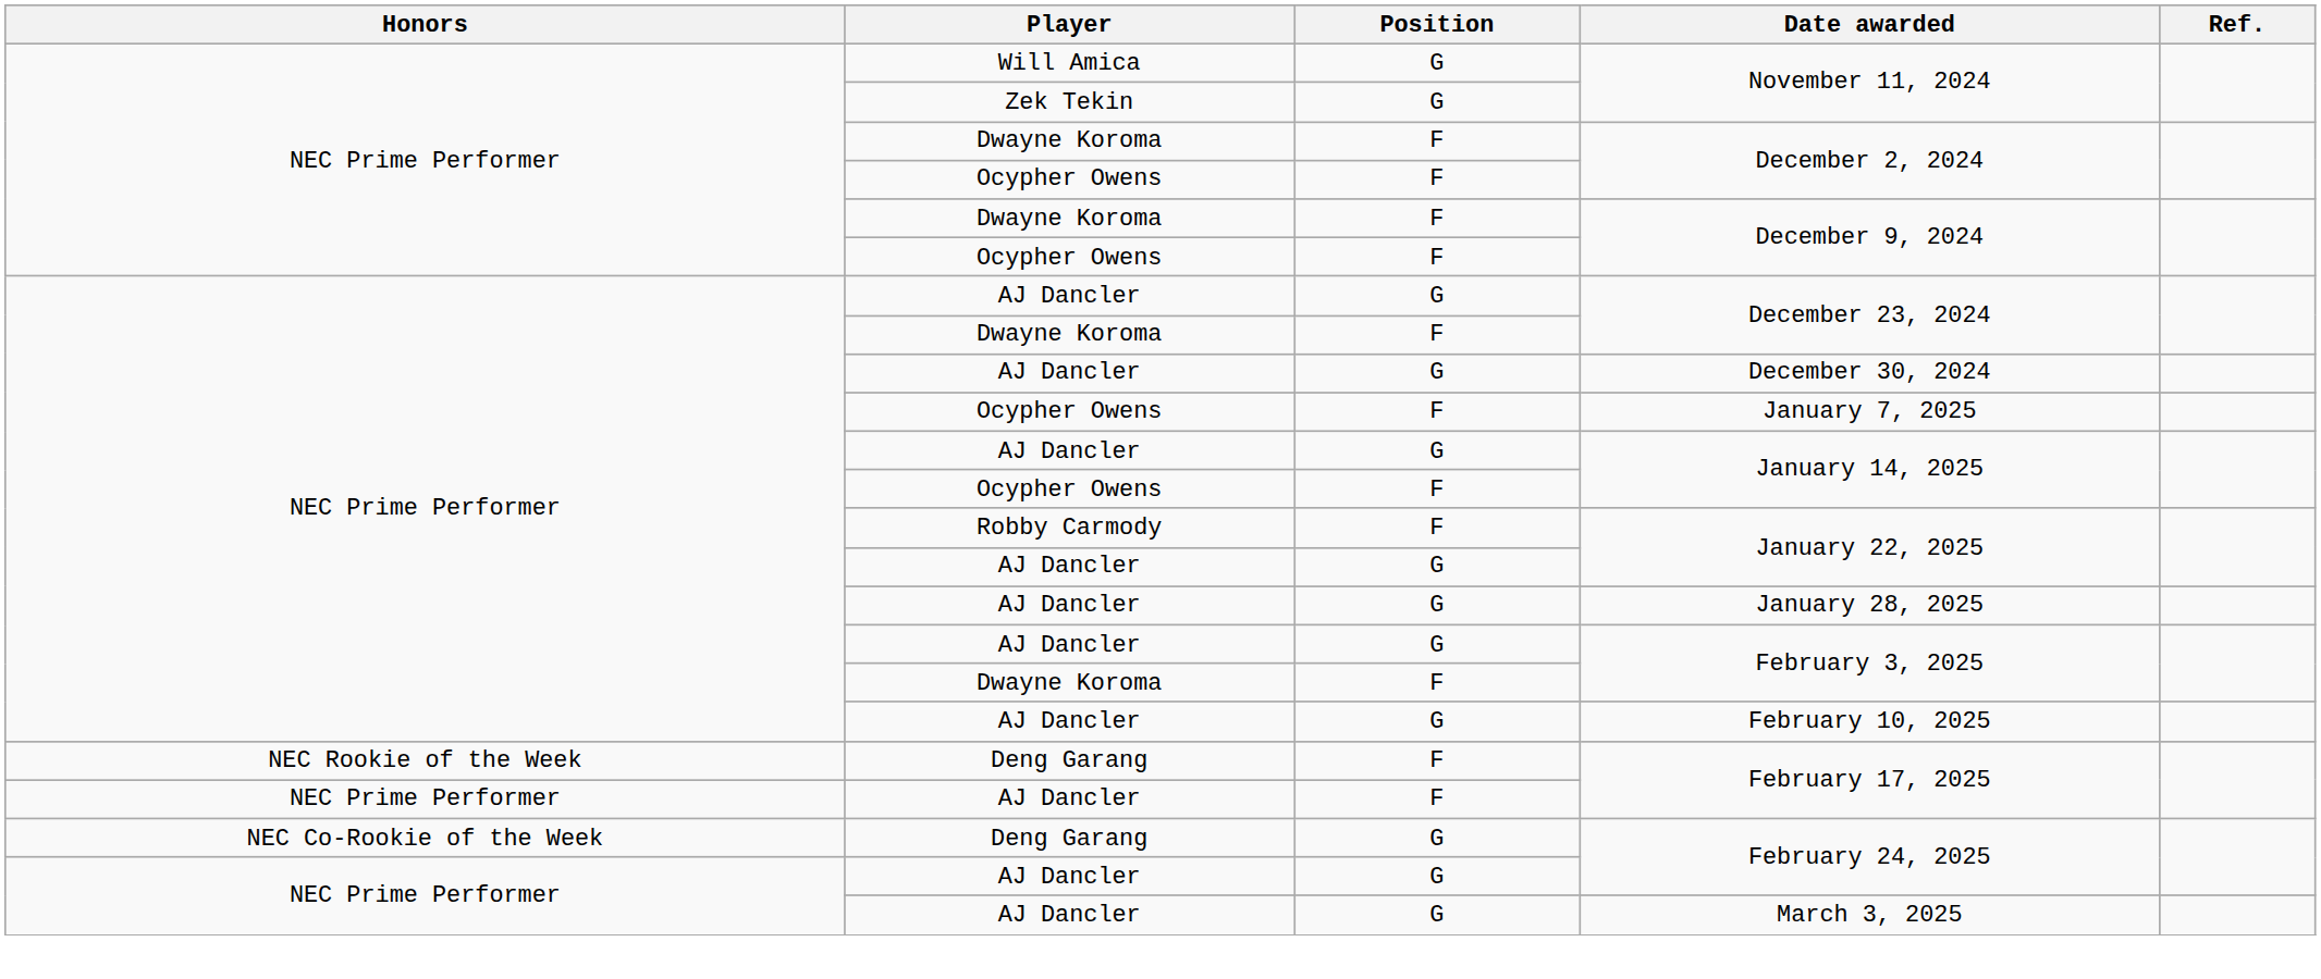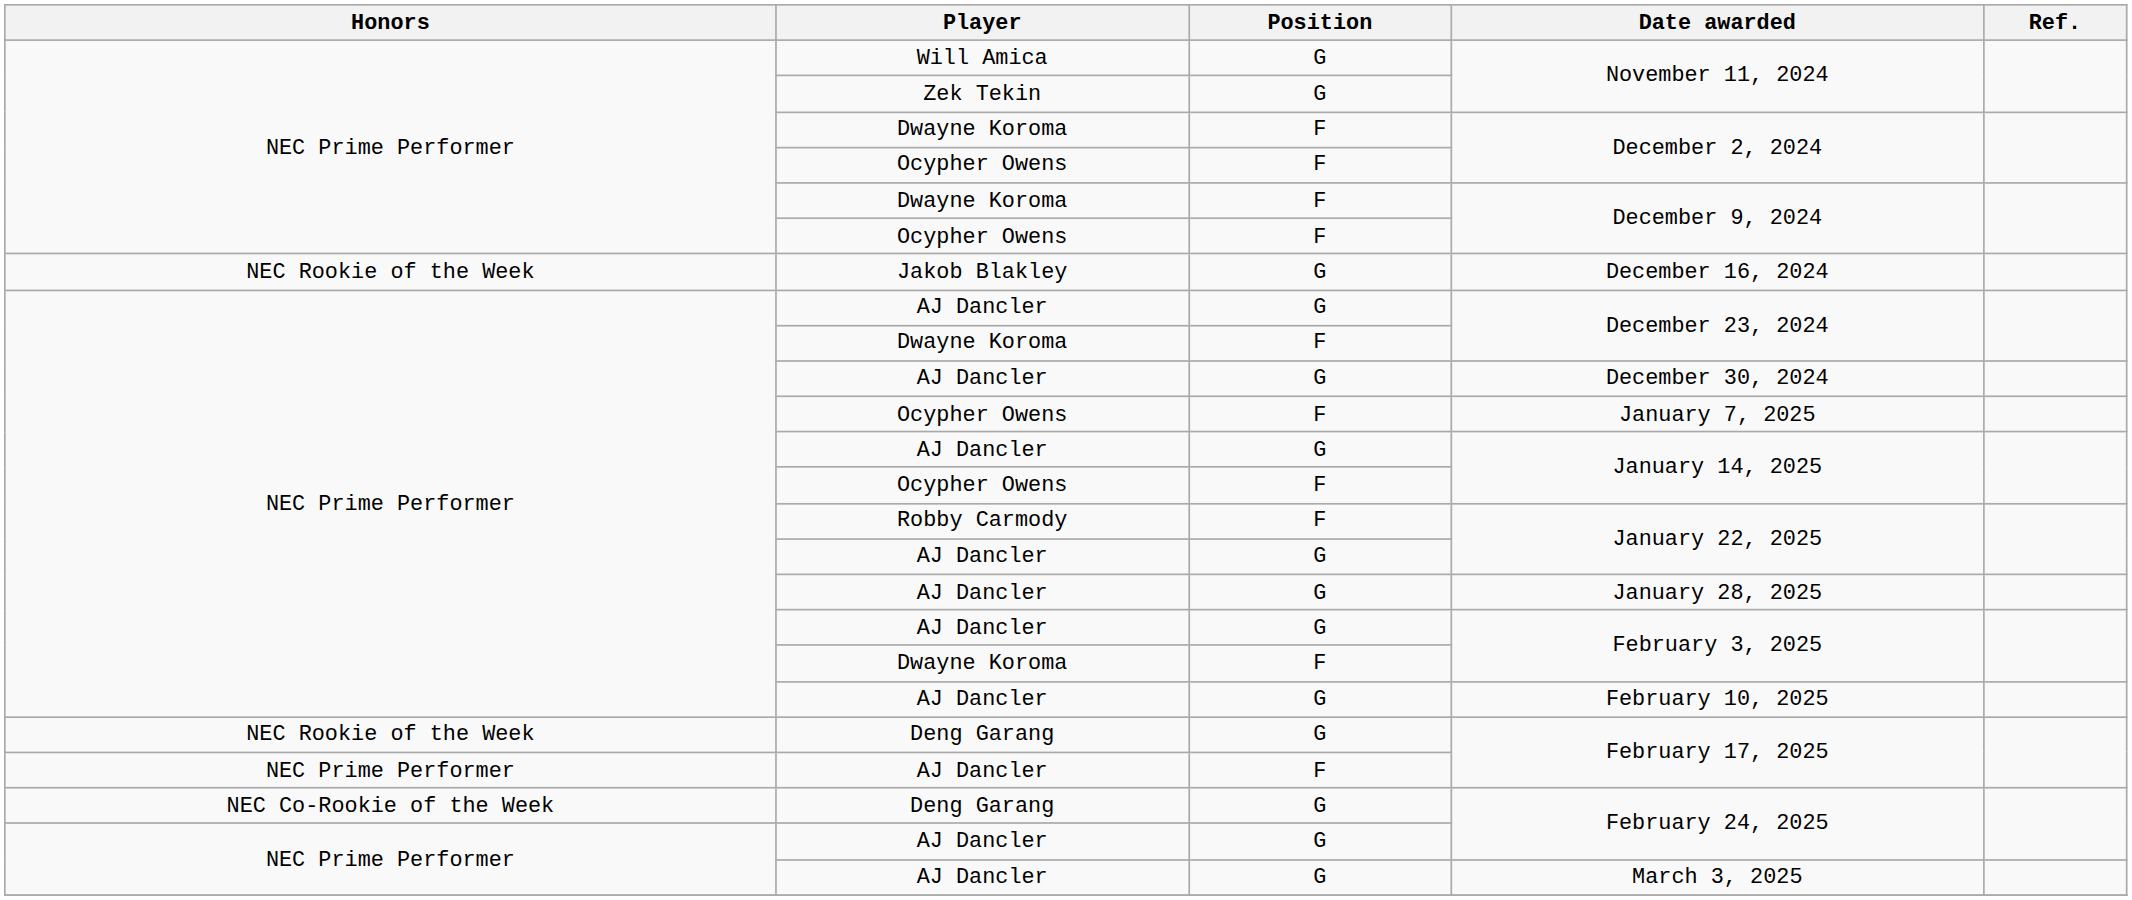 <table class="wikitable" style="width:100%; text-align: center;">
 <tr>
 <th style=>Honors</th>
 <th style=>Player</th>
 <th style=>Position</th>
 <th style=>Date awarded</th>
 <th style=>Ref.</th>
 </tr>
 <tr align="center">
 <td rowspan="6">NEC Prime Performer</td>
 <td>Will Amica</td>
 <td>G</td>
 <td rowspan="2">November 11, 2024</td>
 <td rowspan="2"></td>
 </tr>
 <tr align="center">
 <td>Zek Tekin</td>
 <td>G</td>
 </tr>
 <tr align="center">
 <td>Dwayne Koroma</td>
 <td>F</td>
 <td rowspan="2">December 2, 2024</td>
 <td rowspan="2"></td>
 </tr>
 <tr align="center">
 <td>Ocypher Owens</td>
 <td>F</td>
 </tr>
 <tr align="center">
 <td>Dwayne Koroma</td>
 <td>F</td>
 <td rowspan="2">December 9, 2024</td>
 <td rowspan="2"></td>
 </tr>
 <tr align="center">
 <td>Ocypher Owens</td>
 <td>F</td>
+</tr>
+<tr align="center">
+<td>NEC Rookie of the Week</td>
+<td>Jakob Blakley</td>
+<td>G</td>
+<td>December 16, 2024</td>
+<td></td>
 </tr>
 <tr align="center">
 <td rowspan="12">NEC Prime Performer</td>
 <td>AJ Dancler</td>
 <td>G</td>
 <td rowspan="2">December 23, 2024</td>
 <td rowspan="2"></td>
 </tr>
 <tr align="center">
 <td>Dwayne Koroma</td>
 <td>F</td>
 </tr>
 <tr align="center">
 <td>AJ Dancler</td>
 <td>G</td>
 <td>December 30, 2024</td>
 <td></td>
 </tr>
 <tr align="center">
 <td>Ocypher Owens</td>
 <td>F</td>
 <td>January 7, 2025</td>
 <td></td>
 </tr>
 <tr align="center">
 <td>AJ Dancler</td>
 <td>G</td>
 <td rowspan="2">January 14, 2025</td>
 <td rowspan="2"></td>
 </tr>
 <tr align="center">
 <td>Ocypher Owens</td>
 <td>F</td>
 </tr>
 <tr align="center">
 <td>Robby Carmody</td>
 <td>F</td>
 <td rowspan="2">January 22, 2025</td>
 <td rowspan="2"></td>
 </tr>
 <tr align="center">
 <td>AJ Dancler</td>
 <td>G</td>
 </tr>
 <tr align="center">
 <td>AJ Dancler</td>
 <td>G</td>
 <td>January 28, 2025</td>
 <td></td>
 </tr>
 <tr align="center">
 <td>AJ Dancler</td>
 <td>G</td>
 <td rowspan="2">February 3, 2025</td>
 <td rowspan="2"></td>
 </tr>
 <tr align="center">
 <td>Dwayne Koroma</td>
 <td>F</td>
 </tr>
 <tr align="center">
 <td>AJ Dancler</td>
 <td>G</td>
 <td>February 10, 2025</td>
 <td></td>
 </tr>
 <tr align="center">
 <td>NEC Rookie of the Week</td>
 <td>Deng Garang</td>
-<td>F</td>
+<td>G</td>
 <td rowspan="2">February 17, 2025</td>
 <td rowspan="2"></td>
 </tr>
 <tr align="center">
 <td>NEC Prime Performer</td>
 <td>AJ Dancler</td>
 <td>F</td>
 </tr>
 <tr align="center">
 <td>NEC Co-Rookie of the Week</td>
 <td>Deng Garang</td>
 <td>G</td>
 <td rowspan="2">February 24, 2025</td>
 <td rowspan="2"></td>
 </tr>
 <tr align="center">
 <td rowspan="2">NEC Prime Performer</td>
 <td>AJ Dancler</td>
 <td>G</td>
 </tr>
 <tr align="center">
 <td>AJ Dancler</td>
 <td>G</td>
 <td>March 3, 2025</td>
 <td></td>
 </tr>
 <tr>
 </tr>
 </table>
